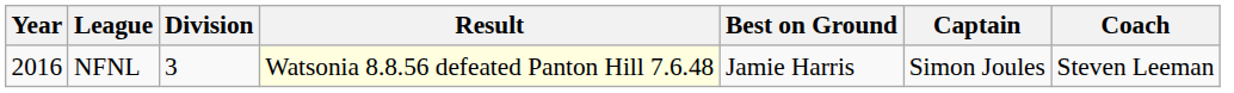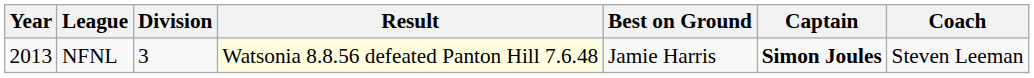 <table class="wikitable">
 <tr>
 <th>Year</th>
 <th>League</th>
 <th>Division</th>
 <th>Result</th>
 <th>Best on Ground</th>
 <th>Captain</th>
 <th>Coach</th>
 </tr>
 <tr>
-<td>2016</td>
+<td>2013</td>
 <td>NFNL</td>
 <td>3</td>
 <td style="background: lightyellow;">Watsonia 8.8.56 defeated Panton Hill  7.6.48</td>
 <td>Jamie Harris</td>
-<td>Simon Joules</td>
+<td><strong>Simon Joules</strong></td>
 <td>Steven Leeman</td>
 </tr>
 </table>
